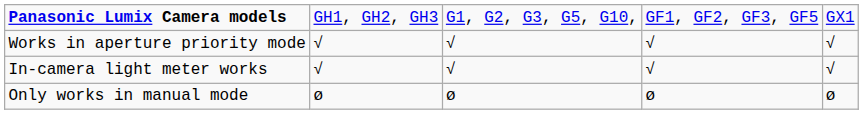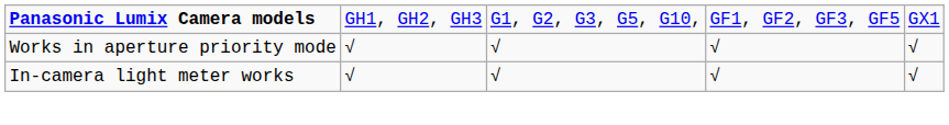 <table class="wikitable">
 <tr>
 <td><strong><a href='#'>Panasonic Lumix</a> Camera models</strong></td>
 <td><a href='#'>GH1</a>, <a href='#'>GH2</a>, <a href='#'>GH3</a></td>
 <td><a href='#'>G1</a>, <a href='#'>G2</a>, <a href='#'>G3</a>, <a href='#'>G5</a>, <a href='#'>G10</a>,</td>
 <td><a href='#'>GF1</a>, <a href='#'>GF2</a>, <a href='#'>GF3</a>, <a href='#'>GF5</a></td>
 <td><a href='#'>GX1</a></td>
 </tr>
 <tr>
 <td>Works in aperture priority mode</td>
 <td>√</td>
 <td>√</td>
 <td>√</td>
 <td>√</td>
 </tr>
 <tr>
 <td>In-camera light meter works</td>
 <td>√</td>
 <td>√</td>
 <td>√</td>
 <td>√</td>
 </tr>
-<tr>
-<td>Only works in manual mode</td>
-<td>ø</td>
-<td>ø</td>
-<td>ø</td>
-<td>ø</td>
-</tr>
 </table>
